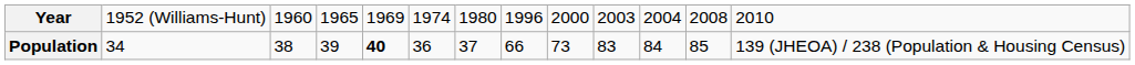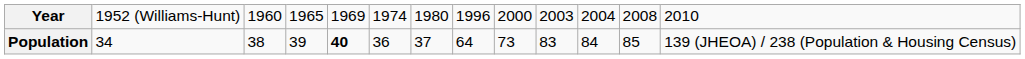 <table class="wikitable">
 <tr>
 <th>Year</th>
 <td>1952 (Williams-Hunt)</td>
 <td>1960</td>
 <td>1965</td>
 <td>1969</td>
 <td>1974</td>
 <td>1980</td>
 <td>1996</td>
 <td>2000</td>
 <td>2003</td>
 <td>2004</td>
 <td>2008</td>
 <td>2010</td>
 </tr>
 <tr>
 <th>Population</th>
 <td>34</td>
 <td>38</td>
 <td>39</td>
 <td><strong>40</strong></td>
 <td>36</td>
 <td>37</td>
-<td>66</td>
+<td>64</td>
 <td>73</td>
 <td>83</td>
 <td>84</td>
 <td>85</td>
 <td>139 (JHEOA) / 238 (Population & Housing Census)</td>
 </tr>
 </table>
